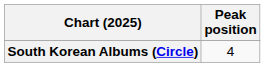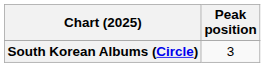 <table class="wikitable sortable plainrowheaders" style="text-align:center">
 <tr>
 <th scope="col">Chart (2025)</th>
 <th scope="col">Peak<br>position</th>
 </tr>
 <tr>
 </tr>
 <tr>
 <th scope="row">South Korean Albums (<a href='#'>Circle</a>)</th>
-<td>4</td>
+<td>3</td>
 </tr>
 </table>
